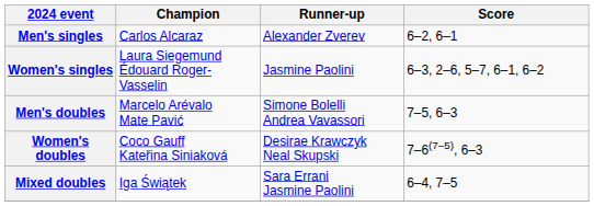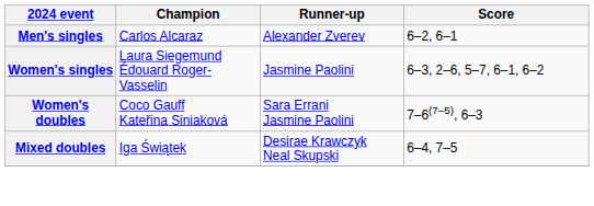 <table class="wikitable plainrowheaders nowrap">
 <tr>
 <th width=130><a href='#'>2024 event</a></th>
 <th width=170>Champion</th>
 <th width=170>Runner-up</th>
 <th width=220>Score</th>
 </tr>
 <tr>
 <th scope="row"><a href='#'>Men's singles</a></th>
 <td> <a href='#'>Carlos Alcaraz</a></td>
 <td> <a href='#'>Alexander Zverev</a></td>
 <td>6–2, 6–1</td>
 </tr>
 <tr>
 <th scope="row"><a href='#'>Women's singles</a></th>
 <td> <a href='#'>Laura Siegemund</a> <br>  <a href='#'>Édouard Roger-Vasselin</a></td>
 <td> <a href='#'>Jasmine Paolini</a></td>
 <td>6–3, 2–6, 5–7, 6–1, 6–2</td>
 </tr>
 <tr>
-<th scope="row"><a href='#'>Men's doubles</a></th>
-<td> <a href='#'>Marcelo Arévalo</a> <br>  <a href='#'>Mate Pavić</a></td>
-<td> <a href='#'>Simone Bolelli</a><br> <a href='#'>Andrea Vavassori</a></td>
-<td>7–5, 6–3</td>
-</tr>
-<tr>
 <th scope="row"><a href='#'>Women's doubles</a></th>
 <td> <a href='#'>Coco Gauff</a> <br> <a href='#'>Kateřina Siniaková</a></td>
-<td> <a href='#'>Desirae Krawczyk</a> <br>  <a href='#'>Neal Skupski</a></td>
+<td> <a href='#'>Sara Errani</a><br> <a href='#'>Jasmine Paolini</a></td>
 <td>7–6<sup>(7–5)</sup>, 6–3</td>
 </tr>
 <tr>
 <th scope="row"><a href='#'>Mixed doubles</a></th>
 <td> <a href='#'>Iga Świątek</a></td>
-<td> <a href='#'>Sara Errani</a><br> <a href='#'>Jasmine Paolini</a></td>
+<td> <a href='#'>Desirae Krawczyk</a> <br>  <a href='#'>Neal Skupski</a></td>
 <td>6–4, 7–5</td>
 </tr>
 <tr>
 </tr>
 </table>
